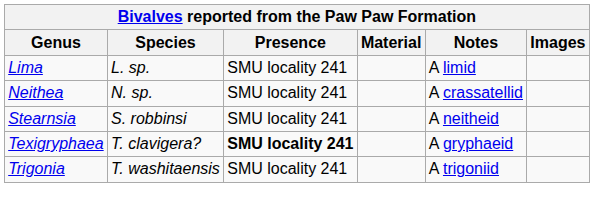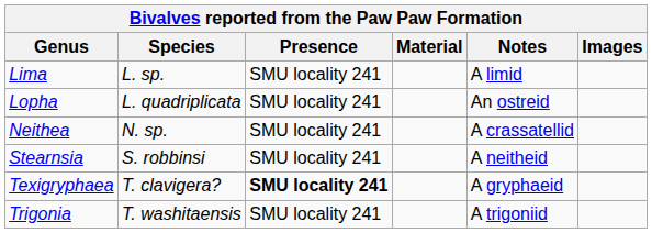 <table class="wikitable" align="center">
 <tr>
 <th colspan="6" align="center"><strong><a href='#'>Bivalves</a> reported from the Paw Paw Formation</strong></th>
 </tr>
 <tr>
 <th>Genus</th>
 <th>Species</th>
 <th>Presence</th>
 <th><strong>Material</strong></th>
 <th>Notes</th>
 <th>Images</th>
 </tr>
 <tr>
 <td><em><a href='#'>Lima</a></em></td>
 <td><em>L. sp.</em></td>
 <td>SMU locality 241</td>
 <td></td>
 <td>A <a href='#'>limid</a></td>
+<td></td>
+</tr>
+<tr>
+<td><em><a href='#'>Lopha</a></em></td>
+<td><em>L. quadriplicata</em></td>
+<td>SMU locality 241</td>
+<td></td>
+<td>An <a href='#'>ostreid</a></td>
 <td></td>
 </tr>
 <tr>
 <td><em><a href='#'>Neithea</a></em></td>
 <td><em>N. sp.</em></td>
 <td>SMU locality 241</td>
 <td></td>
 <td>A <a href='#'>crassatellid</a></td>
 <td></td>
 </tr>
 <tr>
 <td><em><a href='#'>Stearnsia</a></em></td>
 <td><em>S. robbinsi</em></td>
 <td>SMU locality 241</td>
 <td></td>
 <td>A <a href='#'>neitheid</a></td>
 <td></td>
 </tr>
 <tr>
 <td><em><a href='#'>Texigryphaea</a></em></td>
 <td><em>T. clavigera?</em></td>
 <td><strong>SMU locality 241</strong></td>
 <td></td>
 <td>A <a href='#'>gryphaeid</a></td>
 <td></td>
 </tr>
 <tr>
 <td><em><a href='#'>Trigonia</a></em></td>
 <td><em>T. washitaensis</em></td>
 <td>SMU locality 241</td>
 <td></td>
 <td>A <a href='#'>trigoniid</a></td>
 <td></td>
 </tr>
 <tr>
 </tr>
 </table>
